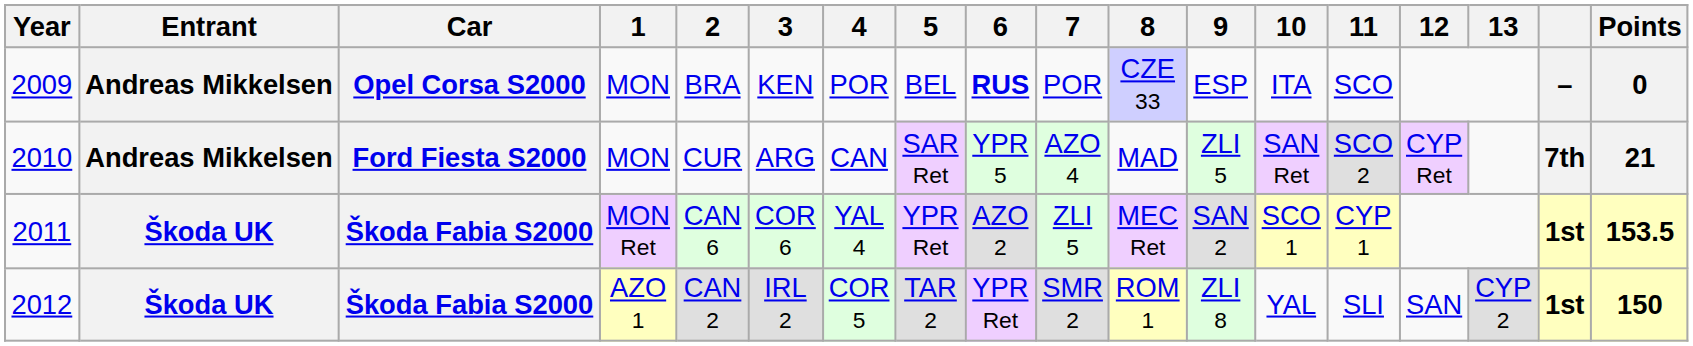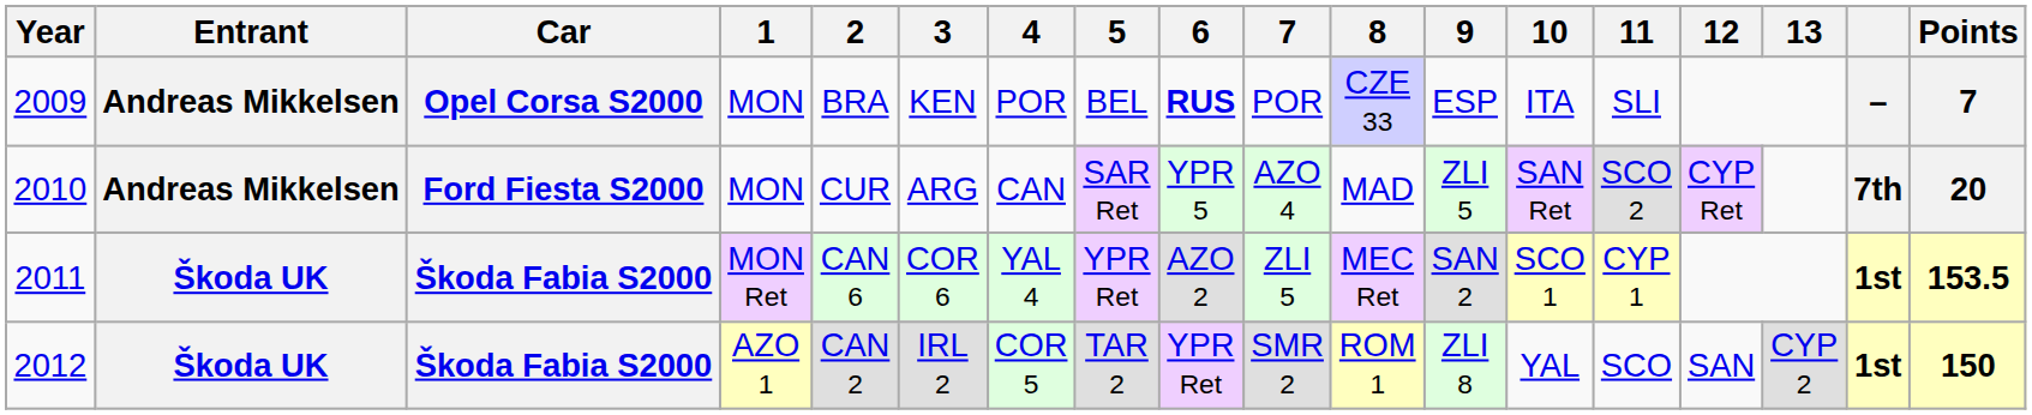 <table class="wikitable" border="1" style="text-align:center; font-size:85%;">
 <tr>
 <th>Year</th>
 <th>Entrant</th>
 <th>Car</th>
 <th>1</th>
 <th>2</th>
 <th>3</th>
 <th>4</th>
 <th>5</th>
 <th>6</th>
 <th>7</th>
 <th>8</th>
 <th>9</th>
 <th>10</th>
 <th>11</th>
 <th>12</th>
 <th>13</th>
 <th></th>
 <th>Points</th>
 </tr>
 <tr>
 <td><a href='#'>2009</a></td>
 <th nowrap>Andreas Mikkelsen</th>
 <th nowrap><a href='#'>Opel Corsa S2000</a></th>
 <td><a href='#'>MON</a></td>
 <td><a href='#'>BRA</a></td>
 <td><a href='#'>KEN</a></td>
 <td><a href='#'>POR</a></td>
 <td><a href='#'>BEL</a></td>
 <td><strong><a href='#'>RUS</a></strong></td>
 <td><a href='#'>POR</a></td>
 <td style="background:#CFCFFF;"><a href='#'>CZE</a><br><small>33</small></td>
 <td><a href='#'>ESP</a></td>
 <td><a href='#'>ITA</a></td>
-<td><a href='#'>SCO</a></td>
+<td><a href='#'>SLI</a></td>
 <td colspan=2></td>
 <th>–</th>
-<th>0</th>
+<th>7</th>
 </tr>
 <tr>
 <td><a href='#'>2010</a></td>
 <th nowrap>Andreas Mikkelsen</th>
 <th nowrap><a href='#'>Ford Fiesta S2000</a></th>
 <td><a href='#'>MON</a></td>
 <td><a href='#'>CUR</a></td>
 <td><a href='#'>ARG</a></td>
 <td><a href='#'>CAN</a></td>
 <td style="background:#efcfff;"><a href='#'>SAR</a><br><small>Ret</small></td>
 <td style="background:#dfffdf;"><a href='#'>YPR</a><br><small>5</small></td>
 <td style="background:#dfffdf;"><a href='#'>AZO</a><br><small>4</small></td>
 <td><a href='#'>MAD</a></td>
 <td style="background:#dfffdf;"><a href='#'>ZLI</a><br><small>5</small></td>
 <td style="background:#efcfff;"><a href='#'>SAN</a><br><small>Ret</small></td>
 <td style="background:#dfdfdf;"><a href='#'>SCO</a><br><small>2</small></td>
 <td style="background:#efcfff;"><a href='#'>CYP</a><br><small>Ret</small></td>
 <td></td>
 <th>7th</th>
-<th>21</th>
+<th>20</th>
 </tr>
 <tr>
 <td><a href='#'>2011</a></td>
 <th nowrap><a href='#'>Škoda UK</a></th>
 <th nowrap><a href='#'>Škoda Fabia S2000</a></th>
 <td style="background:#efcfff;"><a href='#'>MON</a> <br><small>Ret</small></td>
 <td style="background:#dfffdf;"><a href='#'>CAN</a> <br><small>6</small></td>
 <td style="background:#dfffdf;"><a href='#'>COR</a> <br><small>6</small></td>
 <td style="background:#dfffdf;"><a href='#'>YAL</a> <br><small>4</small></td>
 <td style="background:#efcfff;"><a href='#'>YPR</a> <br><small>Ret</small></td>
 <td style="background:#dfdfdf;"><a href='#'>AZO</a> <br><small>2</small></td>
 <td style="background:#dfffdf;"><a href='#'>ZLI</a> <br><small>5</small></td>
 <td style="background:#efcfff;"><a href='#'>MEC</a> <br><small>Ret</small></td>
 <td style="background:#dfdfdf;"><a href='#'>SAN</a> <br><small>2</small></td>
 <td style="background:#FFFFBF;"><a href='#'>SCO</a> <br><small>1</small></td>
 <td style="background:#FFFFBF;"><a href='#'>CYP</a> <br><small>1</small></td>
 <td colspan=2></td>
 <td style="background:#FFFFBF;"><strong>1st</strong></td>
 <td style="background:#FFFFBF;"><strong>153.5</strong></td>
 </tr>
 <tr>
 <td><a href='#'>2012</a></td>
 <th nowrap><a href='#'>Škoda UK</a></th>
 <th nowrap><a href='#'>Škoda Fabia S2000</a></th>
 <td style="background:#ffffbf;"><a href='#'>AZO</a> <br><small>1</small></td>
 <td style="background:#dfdfdf;"><a href='#'>CAN</a> <br><small>2</small></td>
 <td style="background:#dfdfdf;"><a href='#'>IRL</a><br><small>2</small></td>
 <td style="background:#dfffdf;"><a href='#'>COR</a><br><small>5</small></td>
 <td style="background:#dfdfdf;"><a href='#'>TAR</a><br><small>2</small></td>
 <td style="background:#efcfff;"><a href='#'>YPR</a><br><small>Ret</small></td>
 <td style="background:#dfdfdf;"><a href='#'>SMR</a><br><small>2</small></td>
 <td style="background:#ffffbf;"><a href='#'>ROM</a><br><small>1</small></td>
 <td style="background:#dfffdf;"><a href='#'>ZLI</a><br><small>8</small></td>
 <td><a href='#'>YAL</a></td>
-<td><a href='#'>SLI</a></td>
+<td><a href='#'>SCO</a></td>
 <td><a href='#'>SAN</a></td>
 <td style="background:#dfdfdf;"><a href='#'>CYP</a><br><small>2</small></td>
 <td style="background:#ffffbf;"><strong>1st</strong></td>
 <td style="background:#ffffbf;"><strong>150</strong></td>
 </tr>
 </table>
